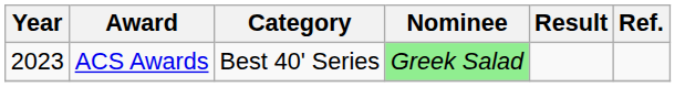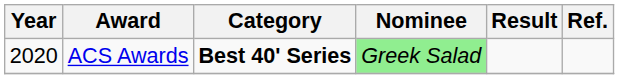 <table class="wikitable">
 <tr>
 <th>Year</th>
 <th>Award</th>
 <th>Category</th>
 <th>Nominee</th>
 <th>Result</th>
 <th>Ref.</th>
 </tr>
 <tr>
-<td>2023</td>
+<td>2020</td>
 <td><a href='#'>ACS Awards</a></td>
-<td>Best 40' Series</td>
+<td><strong>Best 40' Series</strong></td>
 <td style="background: lightgreen;"><em>Greek Salad</em></td>
 <td></td>
 <td></td>
 </tr>
 <tr>
 </tr>
 </table>
